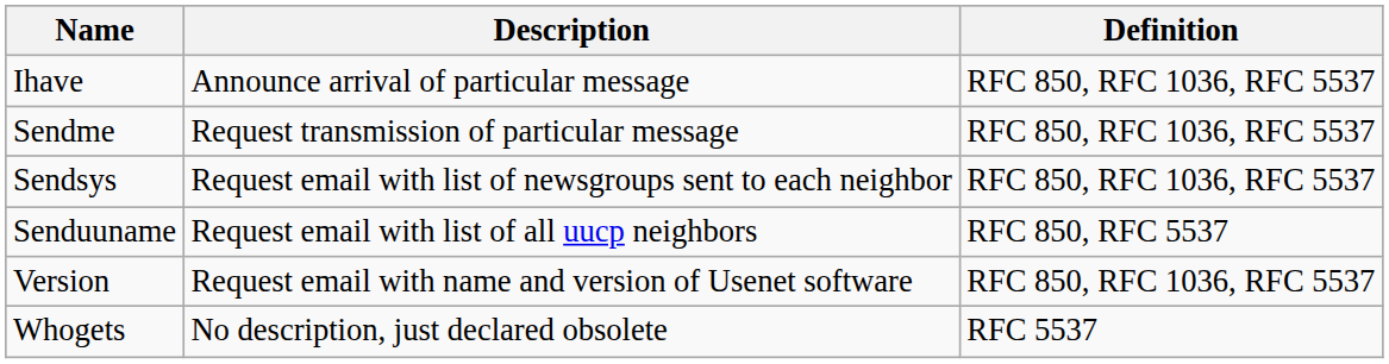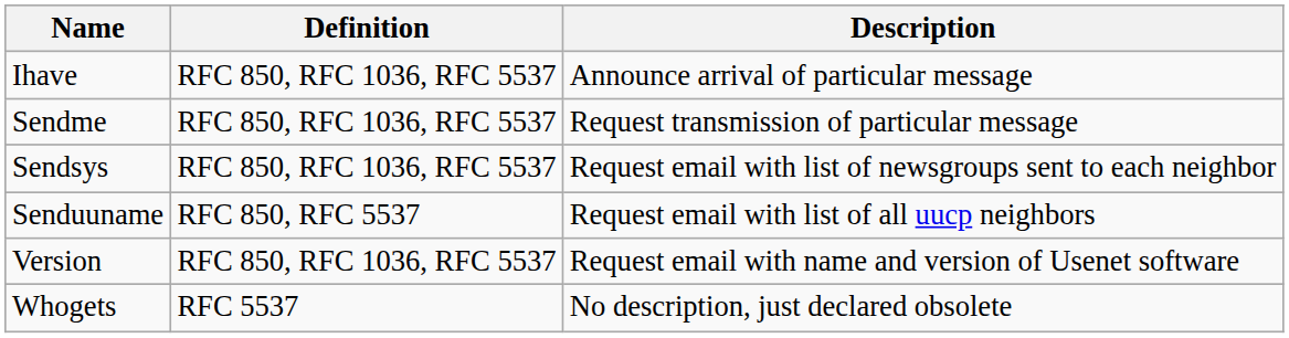 <table class="wikitable">
 <tr>
 <th>Name</th>
+<th>Definition</th>
 <th>Description</th>
-<th>Definition</th>
 </tr>
 <tr>
 <td>Ihave</td>
+<td>RFC 850, RFC 1036, RFC 5537</td>
 <td>Announce arrival of particular message</td>
-<td>RFC 850, RFC 1036, RFC 5537</td>
 </tr>
 <tr>
 <td>Sendme</td>
+<td>RFC 850, RFC 1036, RFC 5537</td>
 <td>Request transmission of particular message</td>
-<td>RFC 850, RFC 1036, RFC 5537</td>
 </tr>
 <tr>
 <td>Sendsys</td>
+<td>RFC 850, RFC 1036, RFC 5537</td>
 <td>Request email with list of newsgroups sent to each neighbor</td>
-<td>RFC 850, RFC 1036, RFC 5537</td>
 </tr>
 <tr>
 <td>Senduuname</td>
+<td>RFC 850, RFC 5537</td>
 <td>Request email with list of all <a href='#'>uucp</a> neighbors</td>
-<td>RFC 850, RFC 5537</td>
 </tr>
 <tr>
 <td>Version</td>
+<td>RFC 850, RFC 1036, RFC 5537</td>
 <td>Request email with name and version of Usenet software</td>
-<td>RFC 850, RFC 1036, RFC 5537</td>
 </tr>
 <tr>
 <td>Whogets</td>
+<td>RFC 5537</td>
 <td>No description, just declared obsolete</td>
-<td>RFC 5537</td>
 </tr>
 </table>
